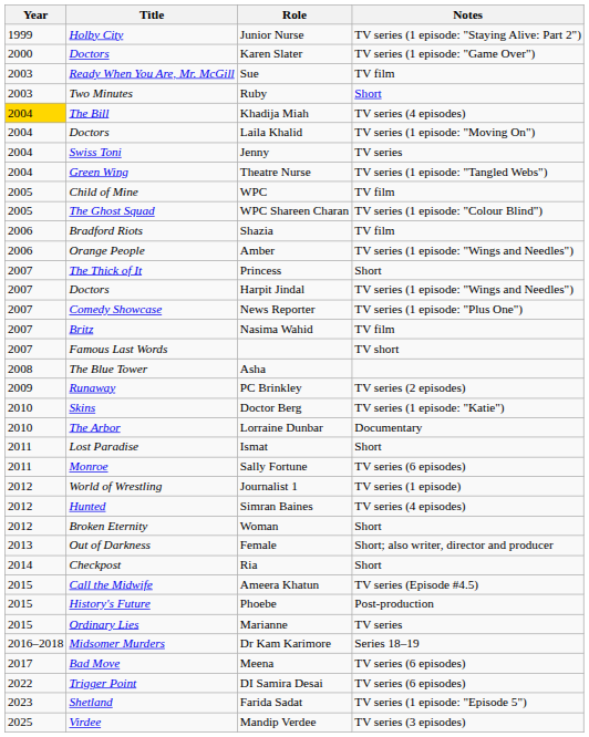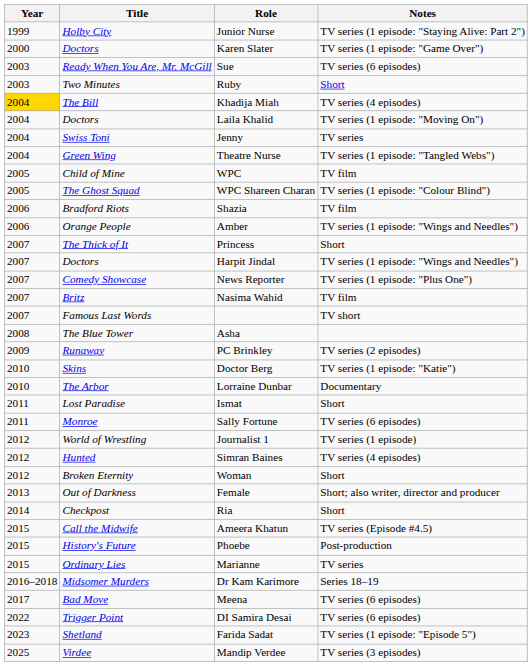 <table class="wikitable sortable">
 <tr>
 <th>Year</th>
 <th>Title</th>
 <th>Role</th>
 <th>Notes</th>
 </tr>
 <tr>
 <td>1999</td>
 <td><em><a href='#'>Holby City</a></em></td>
 <td>Junior Nurse</td>
 <td>TV series (1 episode: "Staying Alive: Part 2")</td>
 </tr>
 <tr>
 <td>2000</td>
 <td><em><a href='#'>Doctors</a></em></td>
 <td>Karen Slater</td>
 <td>TV series (1 episode: "Game Over")</td>
 </tr>
 <tr>
 <td>2003</td>
 <td><em><a href='#'>Ready When You Are, Mr. McGill</a></em></td>
 <td>Sue</td>
-<td>TV film</td>
+<td>TV series (6 episodes)</td>
 </tr>
 <tr>
 <td>2003</td>
 <td><em>Two Minutes</em></td>
 <td>Ruby</td>
 <td><a href='#'>Short</a></td>
 </tr>
 <tr>
 <td style="background: gold;">2004</td>
 <td><em><a href='#'>The Bill</a></em></td>
 <td>Khadija Miah</td>
 <td>TV series (4 episodes)</td>
 </tr>
 <tr>
 <td>2004</td>
 <td><em>Doctors</em></td>
 <td>Laila Khalid</td>
 <td>TV series (1 episode: "Moving On")</td>
 </tr>
 <tr>
 <td>2004</td>
 <td><em><a href='#'>Swiss Toni</a></em></td>
 <td>Jenny</td>
 <td>TV series</td>
 </tr>
 <tr>
 <td>2004</td>
 <td><em><a href='#'>Green Wing</a></em></td>
 <td>Theatre Nurse</td>
 <td>TV series (1 episode: "Tangled Webs")</td>
 </tr>
 <tr>
 <td>2005</td>
 <td><em>Child of Mine</em></td>
 <td>WPC</td>
 <td>TV film</td>
 </tr>
 <tr>
 <td>2005</td>
 <td><em><a href='#'>The Ghost Squad</a></em></td>
 <td>WPC Shareen Charan</td>
 <td>TV series (1 episode: "Colour Blind")</td>
 </tr>
 <tr>
 <td>2006</td>
 <td><em>Bradford Riots</em></td>
 <td>Shazia</td>
 <td>TV film</td>
 </tr>
 <tr>
 <td>2006</td>
 <td><em>Orange People</em></td>
 <td>Amber</td>
 <td>TV series (1 episode: "Wings and Needles")</td>
 </tr>
 <tr>
 <td>2007</td>
 <td><em><a href='#'>The Thick of It</a></em></td>
 <td>Princess</td>
 <td>Short</td>
 </tr>
 <tr>
 <td>2007</td>
 <td><em>Doctors</em></td>
 <td>Harpit Jindal</td>
 <td>TV series (1 episode: "Wings and Needles")</td>
 </tr>
 <tr>
 <td>2007</td>
 <td><em><a href='#'>Comedy Showcase</a></em></td>
 <td>News Reporter</td>
 <td>TV series (1 episode: "Plus One")</td>
 </tr>
 <tr>
 <td>2007</td>
 <td><em><a href='#'>Britz</a></em></td>
 <td>Nasima Wahid</td>
 <td>TV film</td>
 </tr>
 <tr>
 <td>2007</td>
 <td><em>Famous Last Words</em></td>
 <td></td>
 <td>TV short</td>
 </tr>
 <tr>
 <td>2008</td>
 <td><em>The Blue Tower</em></td>
 <td>Asha</td>
 <td></td>
 </tr>
 <tr>
 <td>2009</td>
 <td><em><a href='#'>Runaway</a></em></td>
 <td>PC Brinkley</td>
 <td>TV series (2 episodes)</td>
 </tr>
 <tr>
 <td>2010</td>
 <td><em><a href='#'>Skins</a></em></td>
 <td>Doctor Berg</td>
 <td>TV series (1 episode: "Katie")</td>
 </tr>
 <tr>
 <td>2010</td>
 <td><em><a href='#'>The Arbor</a></em></td>
 <td>Lorraine Dunbar</td>
 <td>Documentary</td>
 </tr>
 <tr>
 <td>2011</td>
 <td><em>Lost Paradise</em></td>
 <td>Ismat</td>
 <td>Short</td>
 </tr>
 <tr>
 <td>2011</td>
 <td><em><a href='#'>Monroe</a></em></td>
 <td>Sally Fortune</td>
 <td>TV series (6 episodes)</td>
 </tr>
 <tr>
 <td>2012</td>
 <td><em>World of Wrestling</em></td>
 <td>Journalist 1</td>
 <td>TV series (1 episode)</td>
 </tr>
 <tr>
 <td>2012</td>
 <td><em><a href='#'>Hunted</a></em></td>
 <td>Simran Baines</td>
 <td>TV series (4 episodes)</td>
 </tr>
 <tr>
 <td>2012</td>
 <td><em>Broken Eternity</em></td>
 <td>Woman</td>
 <td>Short</td>
 </tr>
 <tr>
 <td>2013</td>
 <td><em>Out of Darkness</em></td>
 <td>Female</td>
 <td>Short; also writer, director and producer</td>
 </tr>
 <tr>
 <td>2014</td>
 <td><em>Checkpost</em></td>
 <td>Ria</td>
 <td>Short</td>
 </tr>
 <tr>
 <td>2015</td>
 <td><em><a href='#'>Call the Midwife</a></em></td>
 <td>Ameera Khatun</td>
 <td>TV series (Episode #4.5)</td>
 </tr>
 <tr>
 <td>2015</td>
 <td><em><a href='#'>History's Future</a></em></td>
 <td>Phoebe</td>
 <td>Post-production</td>
 </tr>
 <tr>
 <td>2015</td>
 <td><em><a href='#'>Ordinary Lies</a></em></td>
 <td>Marianne</td>
 <td>TV series</td>
 </tr>
 <tr>
 <td>2016–2018</td>
 <td><em><a href='#'>Midsomer Murders</a></em></td>
 <td>Dr Kam Karimore</td>
 <td>Series 18–19</td>
 </tr>
 <tr>
 <td>2017</td>
 <td><em><a href='#'>Bad Move</a></em></td>
 <td>Meena</td>
 <td>TV series (6 episodes)</td>
 </tr>
 <tr>
 <td>2022</td>
 <td><em><a href='#'>Trigger Point</a></em></td>
 <td>DI Samira Desai</td>
 <td>TV series (6 episodes)</td>
 </tr>
 <tr>
 <td>2023</td>
 <td><em><a href='#'>Shetland</a></em></td>
 <td>Farida Sadat</td>
 <td>TV series (1 episode: "Episode 5")</td>
 </tr>
 <tr>
 <td>2025</td>
 <td><em><a href='#'>Virdee</a></em></td>
 <td>Mandip Verdee</td>
 <td>TV series (3 episodes)</td>
 </tr>
 </table>
